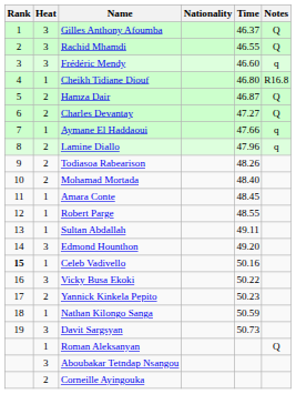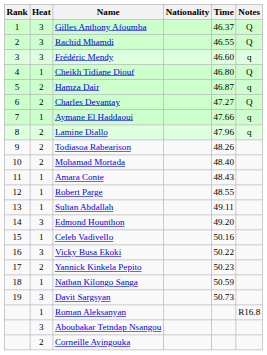 <table class="wikitable sortable" style="text-align:center; font-size:95%">
 <tr>
 <th>Rank</th>
 <th>Heat</th>
 <th>Name</th>
 <th>Nationality</th>
 <th>Time</th>
 <th>Notes</th>
 </tr>
 <tr bgcolor=ccffcc>
 <td>1</td>
 <td>3</td>
 <td align=left><a href='#'>Gilles Anthony Afoumba</a></td>
 <td align=left></td>
 <td>46.37</td>
 <td>Q</td>
 </tr>
 <tr bgcolor=ccffcc>
 <td>2</td>
 <td>3</td>
 <td align=left><a href='#'>Rachid Mhamdi</a></td>
 <td align=left></td>
 <td>46.55</td>
 <td>Q</td>
 </tr>
 <tr bgcolor=ddffdd>
 <td>3</td>
 <td>3</td>
 <td align=left><a href='#'>Frédéric Mendy</a></td>
 <td align=left></td>
 <td>46.60</td>
 <td>q</td>
 </tr>
 <tr bgcolor=ccffcc>
 <td>4</td>
 <td>1</td>
 <td align=left><a href='#'>Cheikh Tidiane Diouf</a></td>
 <td align=left></td>
 <td>46.80</td>
-<td>R16.8</td>
+<td>Q</td>
 </tr>
 <tr bgcolor=ccffcc>
 <td>5</td>
 <td>2</td>
 <td align=left><a href='#'>Hamza Dair</a></td>
 <td align=left></td>
 <td>46.87</td>
-<td>Q</td>
+<td>q</td>
 </tr>
 <tr bgcolor=ccffcc>
 <td>6</td>
 <td>2</td>
 <td align=left><a href='#'>Charles Devantay</a></td>
 <td align=left></td>
 <td>47.27</td>
 <td>Q</td>
 </tr>
 <tr bgcolor=ccffcc>
 <td>7</td>
 <td>1</td>
 <td align=left><a href='#'>Aymane El Haddaoui</a></td>
 <td align=left></td>
 <td>47.66</td>
 <td>q</td>
 </tr>
 <tr bgcolor=ddffdd>
 <td>8</td>
 <td>2</td>
 <td align=left><a href='#'>Lamine Diallo</a></td>
 <td align=left></td>
 <td>47.96</td>
 <td>q</td>
 </tr>
 <tr>
 <td>9</td>
 <td>2</td>
 <td align=left><a href='#'>Todiasoa Rabearison</a></td>
 <td align=left></td>
 <td>48.26</td>
 <td></td>
 </tr>
 <tr>
 <td>10</td>
 <td>2</td>
 <td align=left><a href='#'>Mohamad Mortada</a></td>
 <td align=left></td>
 <td>48.40</td>
 <td></td>
 </tr>
 <tr>
 <td>11</td>
 <td>1</td>
 <td align=left><a href='#'>Amara Conte</a></td>
 <td align=left></td>
-<td>48.45</td>
+<td>48.43</td>
 <td></td>
 </tr>
 <tr>
 <td>12</td>
 <td>1</td>
 <td align=left><a href='#'>Robert Parge</a></td>
 <td align=left></td>
 <td>48.55</td>
 <td></td>
 </tr>
 <tr>
 <td>13</td>
 <td>1</td>
 <td align=left><a href='#'>Sultan Abdallah</a></td>
 <td align=left></td>
 <td>49.11</td>
 <td></td>
 </tr>
 <tr>
 <td>14</td>
 <td>3</td>
 <td align=left><a href='#'>Edmond Hounthon</a></td>
 <td align=left></td>
 <td>49.20</td>
 <td></td>
 </tr>
 <tr>
-<td><strong>15</strong></td>
+<td>15</td>
 <td>1</td>
 <td align=left><a href='#'>Celeb Vadivello</a></td>
 <td align=left></td>
 <td>50.16</td>
 <td></td>
 </tr>
 <tr>
 <td>16</td>
 <td>3</td>
 <td align=left><a href='#'>Vicky Busa Ekoki</a></td>
 <td align=left></td>
 <td>50.22</td>
 <td></td>
 </tr>
 <tr>
 <td>17</td>
 <td>2</td>
 <td align=left><a href='#'>Yannick Kinkela Pepito</a></td>
 <td align=left></td>
 <td>50.23</td>
 <td></td>
 </tr>
 <tr>
 <td>18</td>
 <td>1</td>
 <td align=left><a href='#'>Nathan Kilongo Sanga</a></td>
 <td align=left></td>
 <td>50.59</td>
 <td></td>
 </tr>
 <tr>
 <td>19</td>
 <td>3</td>
 <td align=left><a href='#'>Davit Sargsyan</a></td>
 <td align=left></td>
 <td>50.73</td>
 <td></td>
 </tr>
 <tr>
 <td></td>
 <td>1</td>
 <td align=left><a href='#'>Roman Aleksanyan</a></td>
 <td align=left></td>
 <td></td>
-<td>Q</td>
+<td>R16.8</td>
 </tr>
 <tr>
 <td></td>
 <td>3</td>
 <td align=left><a href='#'>Aboubakar Tetndap Nsangou</a></td>
 <td align=left></td>
 <td></td>
 <td></td>
 </tr>
 <tr>
 <td></td>
 <td>2</td>
 <td align=left><a href='#'>Corneille Ayingouka</a></td>
 <td align=left></td>
 <td></td>
 <td></td>
 </tr>
 </table>
